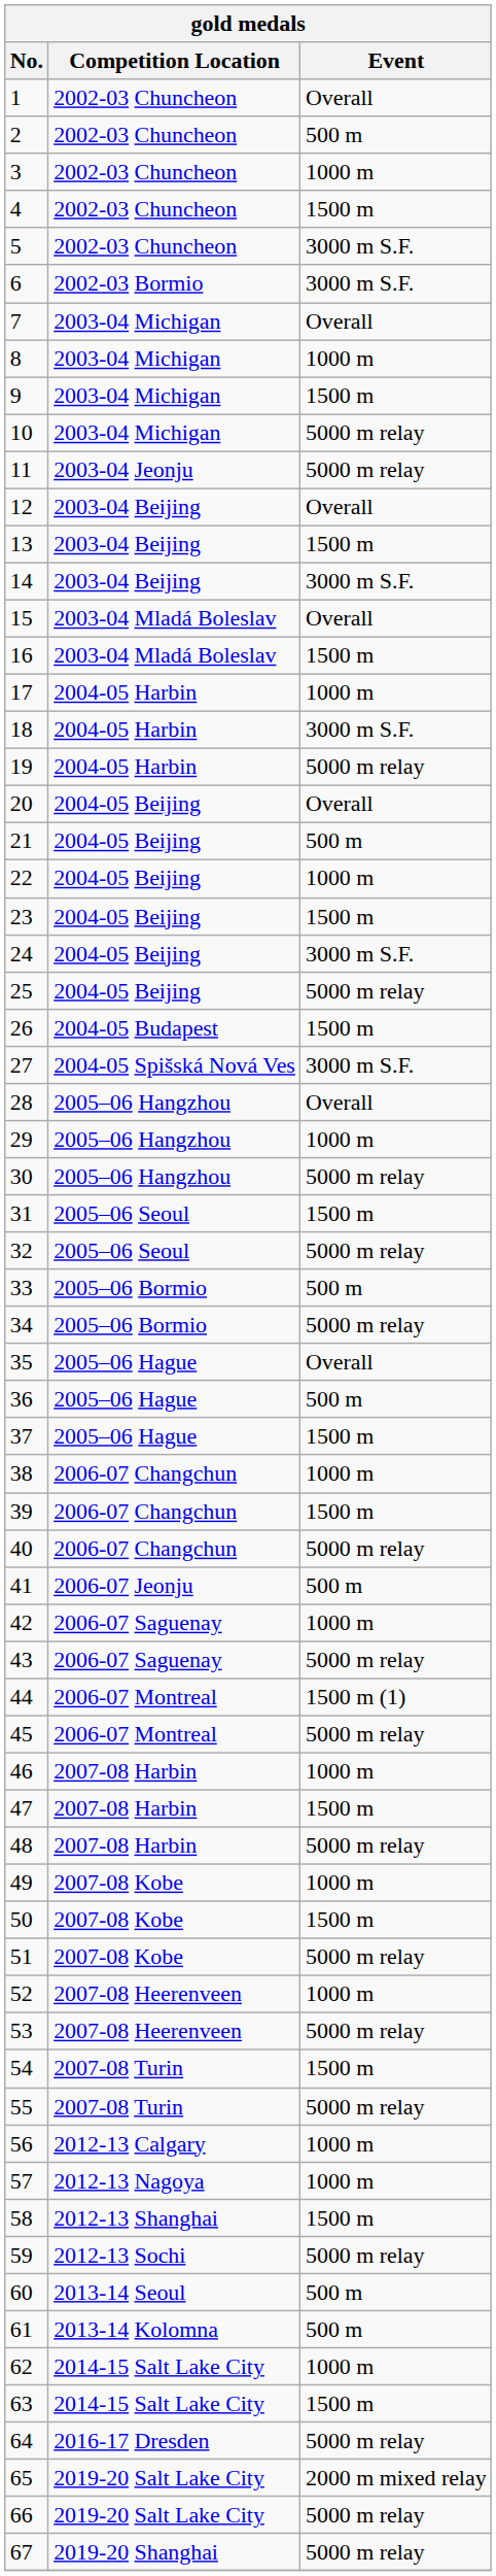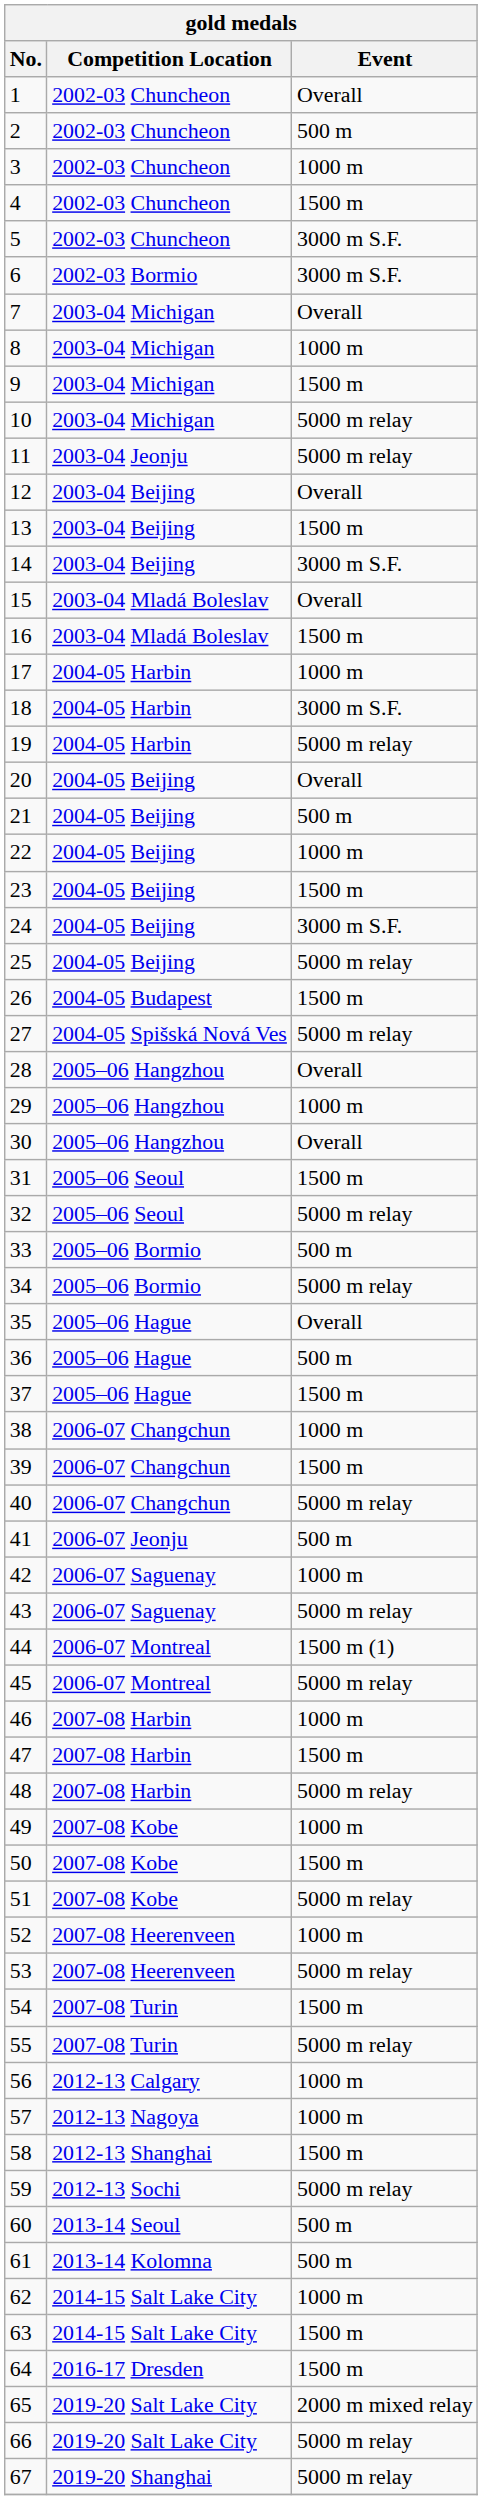 <table class="wikitable" style="font-size:95%" style="text-align:center">
 <tr>
 <th colspan="4">gold medals</th>
 </tr>
 <tr>
 <th>No.</th>
 <th>Competition Location</th>
 <th>Event</th>
 </tr>
 <tr>
 <td>1</td>
 <td align="left"><a href='#'>2002-03</a>  <a href='#'>Chuncheon</a></td>
 <td>Overall</td>
 </tr>
 <tr>
 <td>2</td>
 <td align="left"><a href='#'>2002-03</a>  <a href='#'>Chuncheon</a></td>
 <td>500 m</td>
 </tr>
 <tr>
 <td>3</td>
 <td align="left"><a href='#'>2002-03</a>  <a href='#'>Chuncheon</a></td>
 <td>1000 m</td>
 </tr>
 <tr>
 <td>4</td>
 <td align="left"><a href='#'>2002-03</a>  <a href='#'>Chuncheon</a></td>
 <td>1500 m</td>
 </tr>
 <tr>
 <td>5</td>
 <td align="left"><a href='#'>2002-03</a>  <a href='#'>Chuncheon</a></td>
 <td>3000 m S.F.</td>
 </tr>
 <tr>
 <td>6</td>
 <td align="left"><a href='#'>2002-03</a>  <a href='#'>Bormio</a></td>
 <td>3000 m S.F.</td>
 </tr>
 <tr>
 <td>7</td>
 <td align="left"><a href='#'>2003-04</a>  <a href='#'>Michigan</a></td>
 <td>Overall</td>
 </tr>
 <tr>
 <td>8</td>
 <td align="left"><a href='#'>2003-04</a>  <a href='#'>Michigan</a></td>
 <td>1000 m</td>
 </tr>
 <tr>
 <td>9</td>
 <td align="left"><a href='#'>2003-04</a>  <a href='#'>Michigan</a></td>
 <td>1500 m</td>
 </tr>
 <tr>
 <td>10</td>
 <td align="left"><a href='#'>2003-04</a>  <a href='#'>Michigan</a></td>
 <td>5000 m relay</td>
 </tr>
 <tr>
 <td>11</td>
 <td align="left"><a href='#'>2003-04</a>  <a href='#'>Jeonju</a></td>
 <td>5000 m relay</td>
 </tr>
 <tr>
 <td>12</td>
 <td align="left"><a href='#'>2003-04</a>  <a href='#'>Beijing</a></td>
 <td>Overall</td>
 </tr>
 <tr>
 <td>13</td>
 <td align="left"><a href='#'>2003-04</a>  <a href='#'>Beijing</a></td>
 <td>1500 m</td>
 </tr>
 <tr>
 <td>14</td>
 <td align="left"><a href='#'>2003-04</a>  <a href='#'>Beijing</a></td>
 <td>3000 m S.F.</td>
 </tr>
 <tr>
 <td>15</td>
 <td align="left"><a href='#'>2003-04</a>  <a href='#'>Mladá Boleslav</a></td>
 <td>Overall</td>
 </tr>
 <tr>
 <td>16</td>
 <td align="left"><a href='#'>2003-04</a>  <a href='#'>Mladá Boleslav</a></td>
 <td>1500 m</td>
 </tr>
 <tr>
 <td>17</td>
 <td align="left"><a href='#'>2004-05</a>  <a href='#'>Harbin</a></td>
 <td>1000 m</td>
 </tr>
 <tr>
 <td>18</td>
 <td align="left"><a href='#'>2004-05</a>  <a href='#'>Harbin</a></td>
 <td>3000 m S.F.</td>
 </tr>
 <tr>
 <td>19</td>
 <td align="left"><a href='#'>2004-05</a>  <a href='#'>Harbin</a></td>
 <td>5000 m relay</td>
 </tr>
 <tr>
 <td>20</td>
 <td align="left"><a href='#'>2004-05</a>  <a href='#'>Beijing</a></td>
 <td>Overall</td>
 </tr>
 <tr>
 <td>21</td>
 <td align="left"><a href='#'>2004-05</a>  <a href='#'>Beijing</a></td>
 <td>500 m</td>
 </tr>
 <tr>
 <td>22</td>
 <td align="left"><a href='#'>2004-05</a>  <a href='#'>Beijing</a></td>
 <td>1000 m</td>
 </tr>
 <tr>
 <td>23</td>
 <td align="left"><a href='#'>2004-05</a>  <a href='#'>Beijing</a></td>
 <td>1500 m</td>
 </tr>
 <tr>
 <td>24</td>
 <td align="left"><a href='#'>2004-05</a>  <a href='#'>Beijing</a></td>
 <td>3000 m S.F.</td>
 </tr>
 <tr>
 <td>25</td>
 <td align="left"><a href='#'>2004-05</a>  <a href='#'>Beijing</a></td>
 <td>5000 m relay</td>
 </tr>
 <tr>
 <td>26</td>
 <td align="left"><a href='#'>2004-05</a>  <a href='#'>Budapest</a></td>
 <td>1500 m</td>
 </tr>
 <tr>
 <td>27</td>
 <td align="left"><a href='#'>2004-05</a>  <a href='#'>Spišská Nová Ves</a></td>
-<td>3000 m S.F.</td>
+<td>5000 m relay</td>
 </tr>
 <tr>
 <td>28</td>
 <td align="left"><a href='#'>2005–06</a>  <a href='#'>Hangzhou</a></td>
 <td>Overall</td>
 </tr>
 <tr>
 <td>29</td>
 <td align="left"><a href='#'>2005–06</a>  <a href='#'>Hangzhou</a></td>
 <td>1000 m</td>
 </tr>
 <tr>
 <td>30</td>
 <td align="left"><a href='#'>2005–06</a>  <a href='#'>Hangzhou</a></td>
-<td>5000 m relay</td>
+<td>Overall</td>
 </tr>
 <tr>
 <td>31</td>
 <td align="left"><a href='#'>2005–06</a>  <a href='#'>Seoul</a></td>
 <td>1500 m</td>
 </tr>
 <tr>
 <td>32</td>
 <td align="left"><a href='#'>2005–06</a>  <a href='#'>Seoul</a></td>
 <td>5000 m relay</td>
 </tr>
 <tr>
 <td>33</td>
 <td align="left"><a href='#'>2005–06</a>  <a href='#'>Bormio</a></td>
 <td>500 m</td>
 </tr>
 <tr>
 <td>34</td>
 <td align="left"><a href='#'>2005–06</a>  <a href='#'>Bormio</a></td>
 <td>5000 m relay</td>
 </tr>
 <tr>
 <td>35</td>
 <td align="left"><a href='#'>2005–06</a>  <a href='#'>Hague</a></td>
 <td>Overall</td>
 </tr>
 <tr>
 <td>36</td>
 <td align="left"><a href='#'>2005–06</a>  <a href='#'>Hague</a></td>
 <td>500 m</td>
 </tr>
 <tr>
 <td>37</td>
 <td align="left"><a href='#'>2005–06</a>  <a href='#'>Hague</a></td>
 <td>1500 m</td>
 </tr>
 <tr>
 <td>38</td>
 <td align="left"><a href='#'>2006-07</a>  <a href='#'>Changchun</a></td>
 <td>1000 m</td>
 </tr>
 <tr>
 <td>39</td>
 <td align="left"><a href='#'>2006-07</a>  <a href='#'>Changchun</a></td>
 <td>1500 m</td>
 </tr>
 <tr>
 <td>40</td>
 <td align="left"><a href='#'>2006-07</a>  <a href='#'>Changchun</a></td>
 <td>5000 m relay</td>
 </tr>
 <tr>
 <td>41</td>
 <td align="left"><a href='#'>2006-07</a>  <a href='#'>Jeonju</a></td>
 <td>500 m</td>
 </tr>
 <tr>
 <td>42</td>
 <td align="left"><a href='#'>2006-07</a>  <a href='#'>Saguenay</a></td>
 <td>1000 m</td>
 </tr>
 <tr>
 <td>43</td>
 <td align="left"><a href='#'>2006-07</a>  <a href='#'>Saguenay</a></td>
 <td>5000 m relay</td>
 </tr>
 <tr>
 <td>44</td>
 <td align="left"><a href='#'>2006-07</a>  <a href='#'>Montreal</a></td>
 <td>1500 m (1)</td>
 </tr>
 <tr>
 <td>45</td>
 <td align="left"><a href='#'>2006-07</a>  <a href='#'>Montreal</a></td>
 <td>5000 m relay</td>
 </tr>
 <tr>
 <td>46</td>
 <td align="left"><a href='#'>2007-08</a>  <a href='#'>Harbin</a></td>
 <td>1000 m</td>
 </tr>
 <tr>
 <td>47</td>
 <td align="left"><a href='#'>2007-08</a>  <a href='#'>Harbin</a></td>
 <td>1500 m</td>
 </tr>
 <tr>
 <td>48</td>
 <td align="left"><a href='#'>2007-08</a>  <a href='#'>Harbin</a></td>
 <td>5000 m relay</td>
 </tr>
 <tr>
 <td>49</td>
 <td align="left"><a href='#'>2007-08</a>  <a href='#'>Kobe</a></td>
 <td>1000 m</td>
 </tr>
 <tr>
 <td>50</td>
 <td align="left"><a href='#'>2007-08</a>  <a href='#'>Kobe</a></td>
 <td>1500 m</td>
 </tr>
 <tr>
 <td>51</td>
 <td align="left"><a href='#'>2007-08</a>  <a href='#'>Kobe</a></td>
 <td>5000 m relay</td>
 </tr>
 <tr>
 <td>52</td>
 <td align="left"><a href='#'>2007-08</a>  <a href='#'>Heerenveen</a></td>
 <td>1000 m</td>
 </tr>
 <tr>
 <td>53</td>
 <td align="left"><a href='#'>2007-08</a>  <a href='#'>Heerenveen</a></td>
 <td>5000 m relay</td>
 </tr>
 <tr>
 <td>54</td>
 <td align="left"><a href='#'>2007-08</a>  <a href='#'>Turin</a></td>
 <td>1500 m</td>
 </tr>
 <tr>
 <td>55</td>
 <td align="left"><a href='#'>2007-08</a>  <a href='#'>Turin</a></td>
 <td>5000 m relay</td>
 </tr>
 <tr>
 <td>56</td>
 <td align="left"><a href='#'>2012-13</a>  <a href='#'>Calgary</a></td>
 <td>1000 m</td>
 </tr>
 <tr>
 <td>57</td>
 <td align="left"><a href='#'>2012-13</a>  <a href='#'>Nagoya</a></td>
 <td>1000 m</td>
 </tr>
 <tr>
 <td>58</td>
 <td align="left"><a href='#'>2012-13</a>  <a href='#'>Shanghai</a></td>
 <td>1500 m</td>
 </tr>
 <tr>
 <td>59</td>
 <td align="left"><a href='#'>2012-13</a>  <a href='#'>Sochi</a></td>
 <td>5000 m relay</td>
 </tr>
 <tr>
 <td>60</td>
 <td align="left"><a href='#'>2013-14</a>  <a href='#'>Seoul</a></td>
 <td>500 m</td>
 </tr>
 <tr>
 <td>61</td>
 <td align="left"><a href='#'>2013-14</a>  <a href='#'>Kolomna</a></td>
 <td>500 m</td>
 </tr>
 <tr>
 <td>62</td>
 <td align="left"><a href='#'>2014-15</a>  <a href='#'>Salt Lake City</a></td>
 <td>1000 m</td>
 </tr>
 <tr>
 <td>63</td>
 <td align="left"><a href='#'>2014-15</a>  <a href='#'>Salt Lake City</a></td>
 <td>1500 m</td>
 </tr>
 <tr>
 <td>64</td>
 <td align="left"><a href='#'>2016-17</a>  <a href='#'>Dresden</a></td>
-<td>5000 m relay</td>
+<td>1500 m</td>
 </tr>
 <tr>
 <td>65</td>
 <td align="left"><a href='#'>2019-20</a>  <a href='#'>Salt Lake City</a></td>
 <td>2000 m mixed relay</td>
 </tr>
 <tr>
 <td>66</td>
 <td align="left"><a href='#'>2019-20</a>  <a href='#'>Salt Lake City</a></td>
 <td>5000 m relay</td>
 </tr>
 <tr>
 <td>67</td>
 <td align="left"><a href='#'>2019-20</a>  <a href='#'>Shanghai</a></td>
 <td>5000 m relay</td>
 </tr>
 <tr>
 </tr>
 </table>
